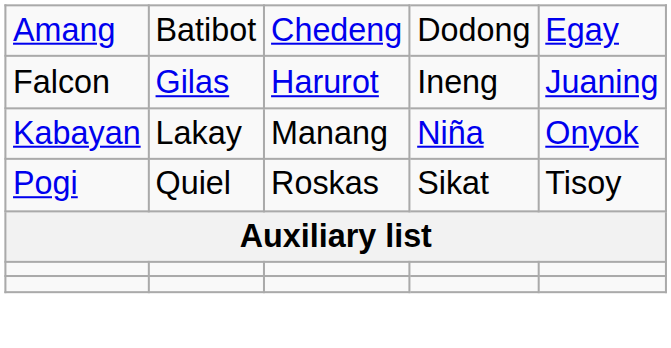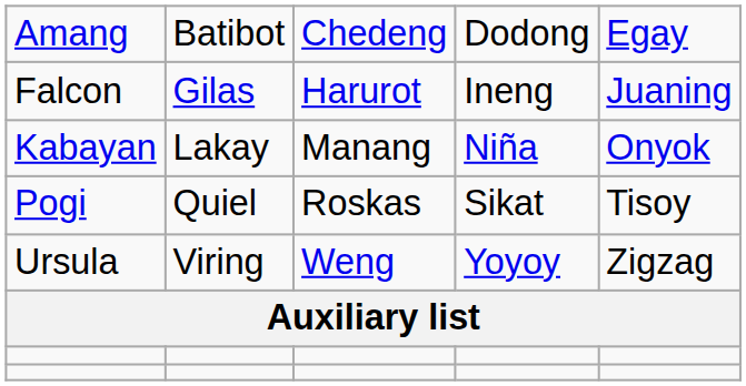 <table class="wikitable" align=right>
 <tr>
 <td><a href='#'>Amang</a></td>
 <td>Batibot</td>
 <td><a href='#'>Chedeng</a></td>
 <td>Dodong</td>
 <td><a href='#'>Egay</a></td>
 </tr>
 <tr>
 <td>Falcon</td>
 <td><a href='#'>Gilas</a></td>
 <td><a href='#'>Harurot</a></td>
 <td>Ineng</td>
 <td><a href='#'>Juaning</a></td>
 </tr>
 <tr>
 <td><a href='#'>Kabayan</a></td>
 <td>Lakay</td>
 <td>Manang</td>
 <td><a href='#'>Niña</a></td>
 <td><a href='#'>Onyok</a></td>
 </tr>
 <tr>
 <td><a href='#'>Pogi</a></td>
 <td>Quiel</td>
 <td>Roskas</td>
 <td>Sikat</td>
 <td>Tisoy</td>
 </tr>
 <tr>
+<td>Ursula</td>
+<td>Viring</td>
+<td><a href='#'>Weng</a></td>
+<td><a href='#'>Yoyoy</a></td>
+<td>Zigzag</td>
+</tr>
+<tr>
 <th colspan=5>Auxiliary list</th>
 </tr>
 <tr>
 <td></td>
 <td></td>
 <td></td>
 <td></td>
 <td></td>
 </tr>
 <tr>
 <td></td>
 <td></td>
 <td></td>
 <td></td>
 <td></td>
 </tr>
 </table>
